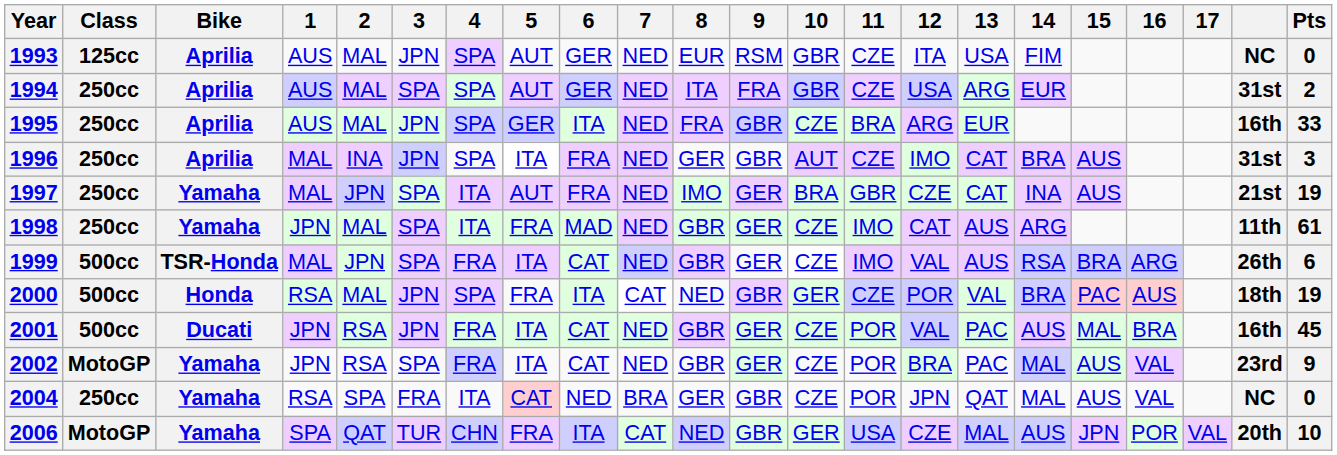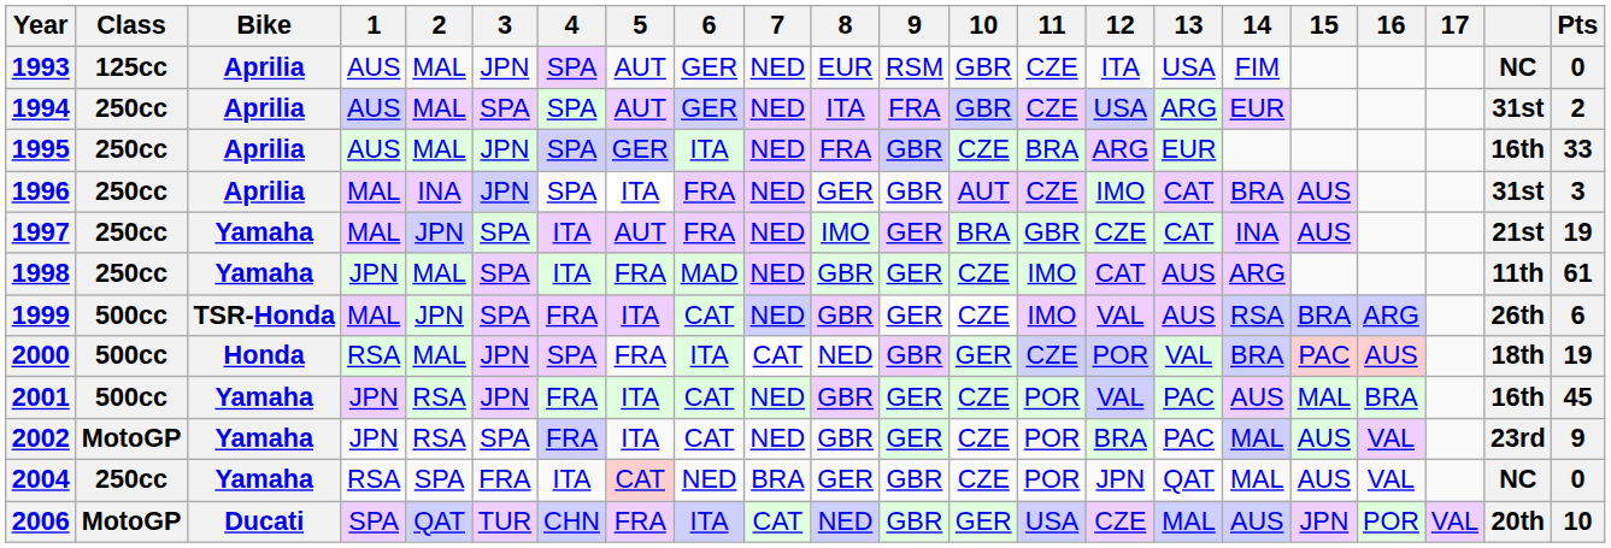 <table class="wikitable" style="text-align:center;">
 <tr>
 <th>Year</th>
 <th>Class</th>
 <th>Bike</th>
 <th>1</th>
 <th>2</th>
 <th>3</th>
 <th>4</th>
 <th>5</th>
 <th>6</th>
 <th>7</th>
 <th>8</th>
 <th>9</th>
 <th>10</th>
 <th>11</th>
 <th>12</th>
 <th>13</th>
 <th>14</th>
 <th>15</th>
 <th>16</th>
 <th>17</th>
 <th></th>
 <th>Pts</th>
 </tr>
 <tr>
 <th><a href='#'>1993</a></th>
 <th>125cc</th>
 <th><a href='#'>Aprilia</a></th>
 <td><a href='#'>AUS</a></td>
 <td><a href='#'>MAL</a></td>
 <td><a href='#'>JPN</a></td>
 <td style="background:#EFCFFF;"><a href='#'>SPA</a><br></td>
 <td><a href='#'>AUT</a></td>
 <td><a href='#'>GER</a></td>
 <td><a href='#'>NED</a></td>
 <td><a href='#'>EUR</a></td>
 <td><a href='#'>RSM</a></td>
 <td><a href='#'>GBR</a></td>
 <td><a href='#'>CZE</a></td>
 <td><a href='#'>ITA</a></td>
 <td><a href='#'>USA</a></td>
 <td><a href='#'>FIM</a></td>
 <td></td>
 <td></td>
 <td></td>
 <th>NC</th>
 <th>0</th>
 </tr>
 <tr>
 <th><a href='#'>1994</a></th>
 <th>250cc</th>
 <th><a href='#'>Aprilia</a></th>
 <td style="background:#CFCFFF;"><a href='#'>AUS</a><br></td>
 <td style="background:#EFCFFF;"><a href='#'>MAL</a><br></td>
 <td style="background:#EFCFFF;"><a href='#'>SPA</a><br></td>
 <td style="background:#DFFFDF;"><a href='#'>SPA</a><br></td>
 <td style="background:#EFCFFF;"><a href='#'>AUT</a><br></td>
 <td style="background:#CFCFFF;"><a href='#'>GER</a><br></td>
 <td style="background:#EFCFFF;"><a href='#'>NED</a><br></td>
 <td style="background:#EFCFFF;"><a href='#'>ITA</a><br></td>
 <td style="background:#EFCFFF;"><a href='#'>FRA</a><br></td>
 <td style="background:#CFCFFF;"><a href='#'>GBR</a><br></td>
 <td style="background:#EFCFFF;"><a href='#'>CZE</a><br></td>
 <td style="background:#CFCFFF;"><a href='#'>USA</a><br></td>
 <td style="background:#DFFFDF;"><a href='#'>ARG</a><br></td>
 <td style="background:#EFCFFF;"><a href='#'>EUR</a><br></td>
 <td></td>
 <td></td>
 <td></td>
 <th>31st</th>
 <th>2</th>
 </tr>
 <tr>
 <th><a href='#'>1995</a></th>
 <th>250cc</th>
 <th><a href='#'>Aprilia</a></th>
 <td style="background:#DFFFDF;"><a href='#'>AUS</a><br></td>
 <td style="background:#DFFFDF;"><a href='#'>MAL</a><br></td>
 <td style="background:#DFFFDF;"><a href='#'>JPN</a><br></td>
 <td style="background:#CFCFFF;"><a href='#'>SPA</a><br></td>
 <td style="background:#CFCFFF;"><a href='#'>GER</a><br></td>
 <td style="background:#DFFFDF;"><a href='#'>ITA</a><br></td>
 <td style="background:#EFCFFF;"><a href='#'>NED</a><br></td>
 <td style="background:#EFCFFF;"><a href='#'>FRA</a><br></td>
 <td style="background:#CFCFFF;"><a href='#'>GBR</a><br></td>
 <td style="background:#DFFFDF;"><a href='#'>CZE</a><br></td>
 <td style="background:#DFFFDF;"><a href='#'>BRA</a><br></td>
 <td style="background:#EFCFFF;"><a href='#'>ARG</a><br></td>
 <td style="background:#DFFFDF;"><a href='#'>EUR</a><br></td>
 <td></td>
 <td></td>
 <td></td>
 <td></td>
 <th>16th</th>
 <th>33</th>
 </tr>
 <tr>
 <th><a href='#'>1996</a></th>
 <th>250cc</th>
 <th><a href='#'>Aprilia</a></th>
 <td style="background:#EFCFFF;"><a href='#'>MAL</a><br></td>
 <td style="background:#EFCFFF;"><a href='#'>INA</a><br></td>
 <td style="background:#CFCFFF;"><a href='#'>JPN</a><br></td>
 <td><a href='#'>SPA</a></td>
 <td style="background:#FFFFFF;"><a href='#'>ITA</a><br></td>
 <td style="background:#EFCFFF;"><a href='#'>FRA</a><br></td>
 <td style="background:#EFCFFF;"><a href='#'>NED</a><br></td>
 <td><a href='#'>GER</a></td>
 <td><a href='#'>GBR</a></td>
 <td style="background:#EFCFFF;"><a href='#'>AUT</a><br></td>
 <td style="background:#EFCFFF;"><a href='#'>CZE</a><br></td>
 <td style="background:#DFFFDF;"><a href='#'>IMO</a><br></td>
 <td style="background:#EFCFFF;"><a href='#'>CAT</a><br></td>
 <td style="background:#EFCFFF;"><a href='#'>BRA</a><br></td>
 <td style="background:#EFCFFF;"><a href='#'>AUS</a><br></td>
 <td></td>
 <td></td>
 <th>31st</th>
 <th>3</th>
 </tr>
 <tr>
 <th><a href='#'>1997</a></th>
 <th>250cc</th>
 <th><a href='#'>Yamaha</a></th>
 <td style="background:#EFCFFF;"><a href='#'>MAL</a><br></td>
 <td style="background:#CFCFFF;"><a href='#'>JPN</a><br></td>
 <td style="background:#DFFFDF;"><a href='#'>SPA</a><br></td>
 <td style="background:#EFCFFF;"><a href='#'>ITA</a><br></td>
 <td style="background:#EFCFFF;"><a href='#'>AUT</a><br></td>
 <td style="background:#EFCFFF;"><a href='#'>FRA</a><br></td>
 <td style="background:#EFCFFF;"><a href='#'>NED</a><br></td>
 <td style="background:#DFFFDF;"><a href='#'>IMO</a><br></td>
 <td style="background:#EFCFFF;"><a href='#'>GER</a><br></td>
 <td style="background:#DFFFDF;"><a href='#'>BRA</a><br></td>
 <td style="background:#DFFFDF;"><a href='#'>GBR</a><br></td>
 <td style="background:#DFFFDF;"><a href='#'>CZE</a><br></td>
 <td style="background:#DFFFDF;"><a href='#'>CAT</a><br></td>
 <td style="background:#EFCFFF;"><a href='#'>INA</a><br></td>
 <td style="background:#EFCFFF;"><a href='#'>AUS</a><br></td>
 <td></td>
 <td></td>
 <th>21st</th>
 <th>19</th>
 </tr>
 <tr>
 <th><a href='#'>1998</a></th>
 <th>250cc</th>
 <th><a href='#'>Yamaha</a></th>
 <td style="background:#DFFFDF;"><a href='#'>JPN</a><br></td>
 <td style="background:#DFFFDF;"><a href='#'>MAL</a><br></td>
 <td style="background:#EFCFFF;"><a href='#'>SPA</a><br></td>
 <td style="background:#DFFFDF;"><a href='#'>ITA</a><br></td>
 <td style="background:#DFFFDF;"><a href='#'>FRA</a><br></td>
 <td style="background:#DFFFDF;"><a href='#'>MAD</a><br></td>
 <td style="background:#EFCFFF;"><a href='#'>NED</a><br></td>
 <td style="background:#DFFFDF;"><a href='#'>GBR</a><br></td>
 <td style="background:#DFFFDF;"><a href='#'>GER</a><br></td>
 <td style="background:#DFFFDF;"><a href='#'>CZE</a><br></td>
 <td style="background:#DFFFDF;"><a href='#'>IMO</a><br></td>
 <td style="background:#EFCFFF;"><a href='#'>CAT</a><br></td>
 <td style="background:#EFCFFF;"><a href='#'>AUS</a><br></td>
 <td style="background:#EFCFFF;"><a href='#'>ARG</a><br></td>
 <td></td>
 <td></td>
 <td></td>
 <th>11th</th>
 <th>61</th>
 </tr>
 <tr>
 <th><a href='#'>1999</a></th>
 <th>500cc</th>
 <th>TSR-<a href='#'>Honda</a></th>
 <td style="background:#EFCFFF;"><a href='#'>MAL</a><br></td>
 <td style="background:#DFFFDF;"><a href='#'>JPN</a><br></td>
 <td style="background:#EFCFFF;"><a href='#'>SPA</a><br></td>
 <td style="background:#EFCFFF;"><a href='#'>FRA</a><br></td>
 <td style="background:#EFCFFF;"><a href='#'>ITA</a><br></td>
 <td style="background:#DFFFDF;"><a href='#'>CAT</a><br></td>
 <td style="background:#CFCFFF;"><a href='#'>NED</a><br></td>
 <td style="background:#EFCFFF;"><a href='#'>GBR</a><br></td>
 <td><a href='#'>GER</a></td>
 <td style="background:#FFFFFF;"><a href='#'>CZE</a><br></td>
 <td style="background:#EFCFFF;"><a href='#'>IMO</a><br></td>
 <td style="background:#EFCFFF;"><a href='#'>VAL</a><br></td>
 <td style="background:#EFCFFF;"><a href='#'>AUS</a><br></td>
 <td style="background:#CFCFFF;"><a href='#'>RSA</a><br></td>
 <td style="background:#CFCFFF;"><a href='#'>BRA</a><br></td>
 <td style="background:#CFCFFF;"><a href='#'>ARG</a><br></td>
 <td></td>
 <th>26th</th>
 <th>6</th>
 </tr>
 <tr>
 <th><a href='#'>2000</a></th>
 <th>500cc</th>
 <th><a href='#'>Honda</a></th>
 <td style="background:#DFFFDF;"><a href='#'>RSA</a><br></td>
 <td style="background:#DFFFDF;"><a href='#'>MAL</a><br></td>
 <td style="background:#EFCFFF;"><a href='#'>JPN</a><br></td>
 <td style="background:#EFCFFF;"><a href='#'>SPA</a><br></td>
 <td><a href='#'>FRA</a></td>
 <td style="background:#DFFFDF;"><a href='#'>ITA</a><br></td>
 <td style="background:#FFFFFF;"><a href='#'>CAT</a><br></td>
 <td><a href='#'>NED</a></td>
 <td style="background:#EFCFFF;"><a href='#'>GBR</a><br></td>
 <td style="background:#DFFFDF;"><a href='#'>GER</a><br></td>
 <td style="background:#CFCFFF;"><a href='#'>CZE</a><br></td>
 <td style="background:#CFCFFF;"><a href='#'>POR</a><br></td>
 <td style="background:#DFFFDF;"><a href='#'>VAL</a><br></td>
 <td style="background:#CFCFFF;"><a href='#'>BRA</a><br></td>
 <td style="background:#FFCFCF;"><a href='#'>PAC</a><br></td>
 <td style="background:#FFCFCF;"><a href='#'>AUS</a><br></td>
 <td></td>
 <th>18th</th>
 <th>19</th>
 </tr>
 <tr>
 <th><a href='#'>2001</a></th>
 <th>500cc</th>
-<th><a href='#'>Ducati</a></th>
+<th><a href='#'>Yamaha</a></th>
 <td style="background:#EFCFFF;"><a href='#'>JPN</a><br></td>
 <td style="background:#DFFFDF;"><a href='#'>RSA</a><br></td>
 <td style="background:#EFCFFF;"><a href='#'>JPN</a><br></td>
 <td style="background:#DFFFDF;"><a href='#'>FRA</a><br></td>
 <td style="background:#DFFFDF;"><a href='#'>ITA</a><br></td>
 <td style="background:#DFFFDF;"><a href='#'>CAT</a><br></td>
 <td style="background:#DFFFDF;"><a href='#'>NED</a><br></td>
 <td style="background:#EFCFFF;"><a href='#'>GBR</a><br></td>
 <td style="background:#DFFFDF;"><a href='#'>GER</a><br></td>
 <td style="background:#DFFFDF;"><a href='#'>CZE</a><br></td>
 <td style="background:#DFFFDF;"><a href='#'>POR</a><br></td>
 <td style="background:#CFCFFF;"><a href='#'>VAL</a><br></td>
 <td style="background:#DFFFDF;"><a href='#'>PAC</a><br></td>
 <td style="background:#EFCFFF;"><a href='#'>AUS</a><br></td>
 <td style="background:#DFFFDF;"><a href='#'>MAL</a><br></td>
 <td style="background:#DFFFDF;"><a href='#'>BRA</a><br></td>
 <td></td>
 <th>16th</th>
 <th>45</th>
 </tr>
 <tr>
 <th><a href='#'>2002</a></th>
 <th>MotoGP</th>
 <th><a href='#'>Yamaha</a></th>
 <td><a href='#'>JPN</a></td>
 <td><a href='#'>RSA</a></td>
 <td><a href='#'>SPA</a></td>
 <td style="background:#CFCFFF;"><a href='#'>FRA</a><br></td>
 <td><a href='#'>ITA</a></td>
 <td><a href='#'>CAT</a></td>
 <td><a href='#'>NED</a></td>
 <td><a href='#'>GBR</a></td>
 <td style="background:#DFFFDF;"><a href='#'>GER</a><br></td>
 <td><a href='#'>CZE</a></td>
 <td><a href='#'>POR</a></td>
 <td style="background:#DFFFDF;"><a href='#'>BRA</a><br></td>
 <td><a href='#'>PAC</a></td>
 <td style="background:#CFCFFF;"><a href='#'>MAL</a><br></td>
 <td style="background:#DFFFDF;"><a href='#'>AUS</a><br></td>
 <td style="background:#EFCFFF;"><a href='#'>VAL</a><br></td>
 <td></td>
 <th>23rd</th>
 <th>9</th>
 </tr>
 <tr>
 <th><a href='#'>2004</a></th>
 <th>250cc</th>
 <th><a href='#'>Yamaha</a></th>
 <td><a href='#'>RSA</a></td>
 <td><a href='#'>SPA</a></td>
 <td><a href='#'>FRA</a></td>
 <td><a href='#'>ITA</a></td>
 <td style="background:#FFCFCF;"><a href='#'>CAT</a><br></td>
 <td><a href='#'>NED</a></td>
 <td><a href='#'>BRA</a></td>
 <td><a href='#'>GER</a></td>
 <td><a href='#'>GBR</a></td>
 <td><a href='#'>CZE</a></td>
 <td><a href='#'>POR</a></td>
 <td><a href='#'>JPN</a></td>
 <td><a href='#'>QAT</a></td>
 <td><a href='#'>MAL</a></td>
 <td><a href='#'>AUS</a></td>
 <td><a href='#'>VAL</a></td>
 <td></td>
 <th>NC</th>
 <th>0</th>
 </tr>
 <tr>
 <th><a href='#'>2006</a></th>
 <th>MotoGP</th>
-<th><a href='#'>Yamaha</a></th>
+<th><a href='#'>Ducati</a></th>
 <td style="background:#EFCFFF;"><a href='#'>SPA</a><br></td>
 <td style="background:#CFCFFF;"><a href='#'>QAT</a><br></td>
 <td style="background:#EFCFFF;"><a href='#'>TUR</a><br></td>
 <td style="background:#CFCFFF;"><a href='#'>CHN</a><br></td>
 <td style="background:#EFCFFF;"><a href='#'>FRA</a><br></td>
 <td style="background:#CFCFFF;"><a href='#'>ITA</a><br></td>
 <td style="background:#DFFFDF;"><a href='#'>CAT</a><br></td>
 <td style="background:#CFCFFF;"><a href='#'>NED</a><br></td>
 <td style="background:#DFFFDF;"><a href='#'>GBR</a><br></td>
 <td style="background:#DFFFDF;"><a href='#'>GER</a><br></td>
 <td style="background:#CFCFFF;"><a href='#'>USA</a><br></td>
 <td style="background:#EFCFFF;"><a href='#'>CZE</a><br></td>
 <td style="background:#CFCFFF;"><a href='#'>MAL</a><br></td>
 <td style="background:#CFCFFF;"><a href='#'>AUS</a><br></td>
 <td style="background:#EFCFFF;"><a href='#'>JPN</a><br></td>
 <td style="background:#DFFFDF;"><a href='#'>POR</a><br></td>
 <td style="background:#EFCFFF;"><a href='#'>VAL</a><br></td>
 <th>20th</th>
 <th>10</th>
 </tr>
 </table>
